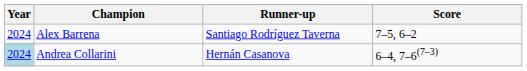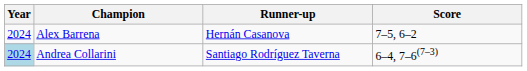 <table class="wikitable" style="font-size:90%">
 <tr>
 <th>Year</th>
 <th width="200">Champion</th>
 <th width="200">Runner-up</th>
 <th width="175">Score</th>
 </tr>
 <tr>
 <td><a href='#'>2024</a></td>
 <td> <a href='#'>Alex Barrena</a></td>
-<td> <a href='#'>Santiago Rodríguez Taverna</a></td>
+<td> <a href='#'>Hernán Casanova</a></td>
 <td>7–5, 6–2</td>
 </tr>
 <tr>
 <td style="background: lightblue;"><a href='#'>2024</a></td>
 <td> <a href='#'>Andrea Collarini</a></td>
-<td> <a href='#'>Hernán Casanova</a></td>
+<td> <a href='#'>Santiago Rodríguez Taverna</a></td>
 <td>6–4, 7–6<sup>(7–3)</sup></td>
 </tr>
 </table>
